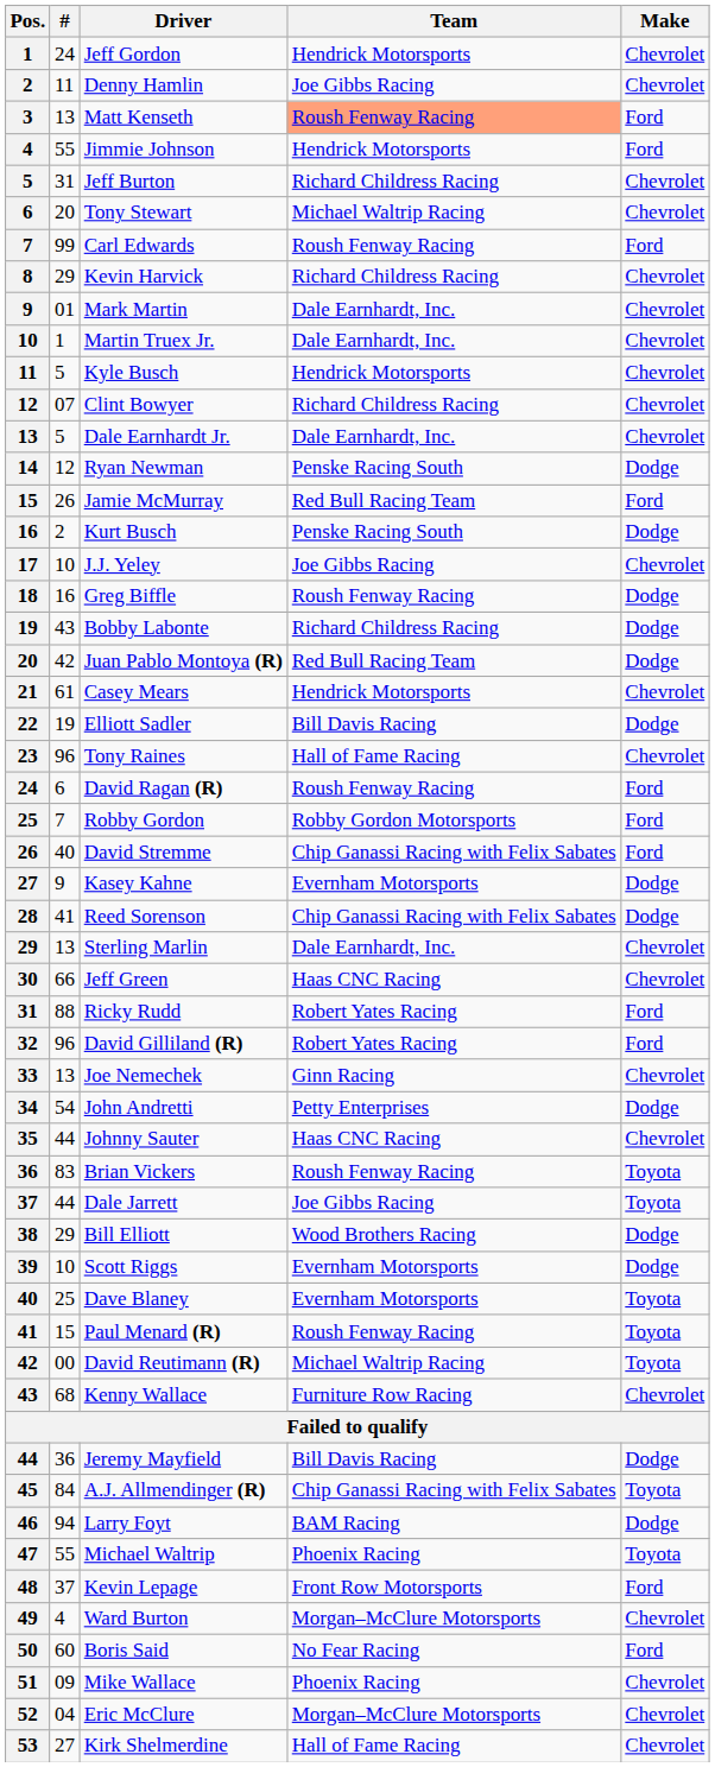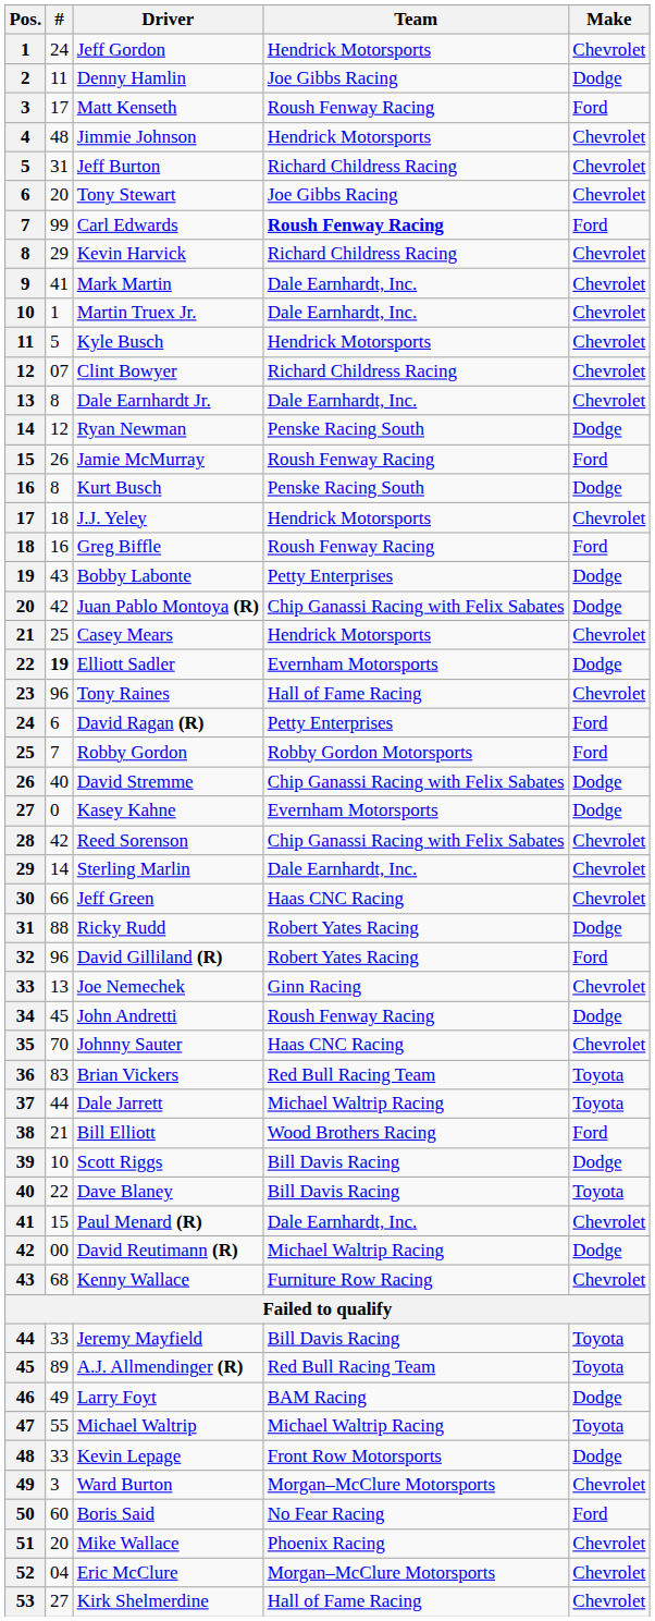 <table class="wikitable">
 <tr>
 <th>Pos.</th>
 <th>#</th>
 <th>Driver</th>
 <th>Team</th>
 <th>Make</th>
 </tr>
 <tr>
 <th>1</th>
 <td>24</td>
 <td><a href='#'>Jeff Gordon</a></td>
 <td><a href='#'>Hendrick Motorsports</a></td>
 <td><a href='#'>Chevrolet</a></td>
 </tr>
 <tr>
 <th>2</th>
 <td>11</td>
 <td><a href='#'>Denny Hamlin</a></td>
 <td><a href='#'>Joe Gibbs Racing</a></td>
-<td><a href='#'>Chevrolet</a></td>
+<td><a href='#'>Dodge</a></td>
 </tr>
 <tr>
 <th>3</th>
-<td>13</td>
+<td>17</td>
 <td><a href='#'>Matt Kenseth</a></td>
-<td style="background: lightsalmon;"><a href='#'>Roush Fenway Racing</a></td>
+<td><a href='#'>Roush Fenway Racing</a></td>
 <td><a href='#'>Ford</a></td>
 </tr>
 <tr>
 <th>4</th>
-<td>55</td>
+<td>48</td>
 <td><a href='#'>Jimmie Johnson</a></td>
 <td><a href='#'>Hendrick Motorsports</a></td>
-<td><a href='#'>Ford</a></td>
+<td><a href='#'>Chevrolet</a></td>
 </tr>
 <tr>
 <th>5</th>
 <td>31</td>
 <td><a href='#'>Jeff Burton</a></td>
 <td><a href='#'>Richard Childress Racing</a></td>
 <td><a href='#'>Chevrolet</a></td>
 </tr>
 <tr>
 <th>6</th>
 <td>20</td>
 <td><a href='#'>Tony Stewart</a></td>
-<td><a href='#'>Michael Waltrip Racing</a></td>
+<td><a href='#'>Joe Gibbs Racing</a></td>
 <td><a href='#'>Chevrolet</a></td>
 </tr>
 <tr>
 <th>7</th>
 <td>99</td>
 <td><a href='#'>Carl Edwards</a></td>
-<td><a href='#'>Roush Fenway Racing</a></td>
+<td><strong><a href='#'>Roush Fenway Racing</a></strong></td>
 <td><a href='#'>Ford</a></td>
 </tr>
 <tr>
 <th>8</th>
 <td>29</td>
 <td><a href='#'>Kevin Harvick</a></td>
 <td><a href='#'>Richard Childress Racing</a></td>
 <td><a href='#'>Chevrolet</a></td>
 </tr>
 <tr>
 <th>9</th>
-<td>01</td>
+<td>41</td>
 <td><a href='#'>Mark Martin</a></td>
 <td><a href='#'>Dale Earnhardt, Inc.</a></td>
 <td><a href='#'>Chevrolet</a></td>
 </tr>
 <tr>
 <th>10</th>
 <td>1</td>
 <td><a href='#'>Martin Truex Jr.</a></td>
 <td><a href='#'>Dale Earnhardt, Inc.</a></td>
 <td><a href='#'>Chevrolet</a></td>
 </tr>
 <tr>
 <th>11</th>
 <td>5</td>
 <td><a href='#'>Kyle Busch</a></td>
 <td><a href='#'>Hendrick Motorsports</a></td>
 <td><a href='#'>Chevrolet</a></td>
 </tr>
 <tr>
 <th>12</th>
 <td>07</td>
 <td><a href='#'>Clint Bowyer</a></td>
 <td><a href='#'>Richard Childress Racing</a></td>
 <td><a href='#'>Chevrolet</a></td>
 </tr>
 <tr>
 <th>13</th>
-<td>5</td>
+<td>8</td>
 <td><a href='#'>Dale Earnhardt Jr.</a></td>
 <td><a href='#'>Dale Earnhardt, Inc.</a></td>
 <td><a href='#'>Chevrolet</a></td>
 </tr>
 <tr>
 <th>14</th>
 <td>12</td>
 <td><a href='#'>Ryan Newman</a></td>
 <td><a href='#'>Penske Racing South</a></td>
 <td><a href='#'>Dodge</a></td>
 </tr>
 <tr>
 <th>15</th>
 <td>26</td>
 <td><a href='#'>Jamie McMurray</a></td>
-<td><a href='#'>Red Bull Racing Team</a></td>
+<td><a href='#'>Roush Fenway Racing</a></td>
 <td><a href='#'>Ford</a></td>
 </tr>
 <tr>
 <th>16</th>
-<td>2</td>
+<td>8</td>
 <td><a href='#'>Kurt Busch</a></td>
 <td><a href='#'>Penske Racing South</a></td>
 <td><a href='#'>Dodge</a></td>
 </tr>
 <tr>
 <th>17</th>
-<td>10</td>
+<td>18</td>
 <td><a href='#'>J.J. Yeley</a></td>
-<td><a href='#'>Joe Gibbs Racing</a></td>
+<td><a href='#'>Hendrick Motorsports</a></td>
 <td><a href='#'>Chevrolet</a></td>
 </tr>
 <tr>
 <th>18</th>
 <td>16</td>
 <td><a href='#'>Greg Biffle</a></td>
 <td><a href='#'>Roush Fenway Racing</a></td>
-<td><a href='#'>Dodge</a></td>
+<td><a href='#'>Ford</a></td>
 </tr>
 <tr>
 <th>19</th>
 <td>43</td>
 <td><a href='#'>Bobby Labonte</a></td>
-<td><a href='#'>Richard Childress Racing</a></td>
+<td><a href='#'>Petty Enterprises</a></td>
 <td><a href='#'>Dodge</a></td>
 </tr>
 <tr>
 <th>20</th>
 <td>42</td>
 <td><a href='#'>Juan Pablo Montoya</a> <strong>(R)</strong></td>
-<td><a href='#'>Red Bull Racing Team</a></td>
+<td><a href='#'>Chip Ganassi Racing with Felix Sabates</a></td>
 <td><a href='#'>Dodge</a></td>
 </tr>
 <tr>
 <th>21</th>
-<td>61</td>
+<td>25</td>
 <td><a href='#'>Casey Mears</a></td>
 <td><a href='#'>Hendrick Motorsports</a></td>
 <td><a href='#'>Chevrolet</a></td>
 </tr>
 <tr>
 <th>22</th>
-<td>19</td>
+<td><strong>19</strong></td>
 <td><a href='#'>Elliott Sadler</a></td>
-<td><a href='#'>Bill Davis Racing</a></td>
+<td><a href='#'>Evernham Motorsports</a></td>
 <td><a href='#'>Dodge</a></td>
 </tr>
 <tr>
 <th>23</th>
 <td>96</td>
 <td><a href='#'>Tony Raines</a></td>
 <td><a href='#'>Hall of Fame Racing</a></td>
 <td><a href='#'>Chevrolet</a></td>
 </tr>
 <tr>
 <th>24</th>
 <td>6</td>
 <td><a href='#'>David Ragan</a> <strong>(R)</strong></td>
-<td><a href='#'>Roush Fenway Racing</a></td>
+<td><a href='#'>Petty Enterprises</a></td>
 <td><a href='#'>Ford</a></td>
 </tr>
 <tr>
 <th>25</th>
 <td>7</td>
 <td><a href='#'>Robby Gordon</a></td>
 <td><a href='#'>Robby Gordon Motorsports</a></td>
 <td><a href='#'>Ford</a></td>
 </tr>
 <tr>
 <th>26</th>
 <td>40</td>
 <td><a href='#'>David Stremme</a></td>
 <td><a href='#'>Chip Ganassi Racing with Felix Sabates</a></td>
-<td><a href='#'>Ford</a></td>
+<td><a href='#'>Dodge</a></td>
 </tr>
 <tr>
 <th>27</th>
-<td>9</td>
+<td>0</td>
 <td><a href='#'>Kasey Kahne</a></td>
 <td><a href='#'>Evernham Motorsports</a></td>
 <td><a href='#'>Dodge</a></td>
 </tr>
 <tr>
 <th>28</th>
-<td>41</td>
+<td>42</td>
 <td><a href='#'>Reed Sorenson</a></td>
 <td><a href='#'>Chip Ganassi Racing with Felix Sabates</a></td>
-<td><a href='#'>Dodge</a></td>
+<td><a href='#'>Chevrolet</a></td>
 </tr>
 <tr>
 <th>29</th>
-<td>13</td>
+<td>14</td>
 <td><a href='#'>Sterling Marlin</a></td>
 <td><a href='#'>Dale Earnhardt, Inc.</a></td>
 <td><a href='#'>Chevrolet</a></td>
 </tr>
 <tr>
 <th>30</th>
 <td>66</td>
 <td><a href='#'>Jeff Green</a></td>
 <td><a href='#'>Haas CNC Racing</a></td>
 <td><a href='#'>Chevrolet</a></td>
 </tr>
 <tr>
 <th>31</th>
 <td>88</td>
 <td><a href='#'>Ricky Rudd</a></td>
 <td><a href='#'>Robert Yates Racing</a></td>
-<td><a href='#'>Ford</a></td>
+<td><a href='#'>Dodge</a></td>
 </tr>
 <tr>
 <th>32</th>
 <td>96</td>
 <td><a href='#'>David Gilliland</a> <strong>(R)</strong></td>
 <td><a href='#'>Robert Yates Racing</a></td>
 <td><a href='#'>Ford</a></td>
 </tr>
 <tr>
 <th>33</th>
 <td>13</td>
 <td><a href='#'>Joe Nemechek</a></td>
 <td><a href='#'>Ginn Racing</a></td>
 <td><a href='#'>Chevrolet</a></td>
 </tr>
 <tr>
 <th>34</th>
-<td>54</td>
+<td>45</td>
 <td><a href='#'>John Andretti</a></td>
-<td><a href='#'>Petty Enterprises</a></td>
+<td><a href='#'>Roush Fenway Racing</a></td>
 <td><a href='#'>Dodge</a></td>
 </tr>
 <tr>
 <th>35</th>
-<td>44</td>
+<td>70</td>
 <td><a href='#'>Johnny Sauter</a></td>
 <td><a href='#'>Haas CNC Racing</a></td>
 <td><a href='#'>Chevrolet</a></td>
 </tr>
 <tr>
 <th>36</th>
 <td>83</td>
 <td><a href='#'>Brian Vickers</a></td>
-<td><a href='#'>Roush Fenway Racing</a></td>
+<td><a href='#'>Red Bull Racing Team</a></td>
 <td><a href='#'>Toyota</a></td>
 </tr>
 <tr>
 <th>37</th>
 <td>44</td>
 <td><a href='#'>Dale Jarrett</a></td>
-<td><a href='#'>Joe Gibbs Racing</a></td>
+<td><a href='#'>Michael Waltrip Racing</a></td>
 <td><a href='#'>Toyota</a></td>
 </tr>
 <tr>
 <th>38</th>
-<td>29</td>
+<td>21</td>
 <td><a href='#'>Bill Elliott</a></td>
 <td><a href='#'>Wood Brothers Racing</a></td>
-<td><a href='#'>Dodge</a></td>
+<td><a href='#'>Ford</a></td>
 </tr>
 <tr>
 <th>39</th>
 <td>10</td>
 <td><a href='#'>Scott Riggs</a></td>
-<td><a href='#'>Evernham Motorsports</a></td>
+<td><a href='#'>Bill Davis Racing</a></td>
 <td><a href='#'>Dodge</a></td>
 </tr>
 <tr>
 <th>40</th>
-<td>25</td>
+<td>22</td>
 <td><a href='#'>Dave Blaney</a></td>
-<td><a href='#'>Evernham Motorsports</a></td>
+<td><a href='#'>Bill Davis Racing</a></td>
 <td><a href='#'>Toyota</a></td>
 </tr>
 <tr>
 <th>41</th>
 <td>15</td>
 <td><a href='#'>Paul Menard</a> <strong>(R)</strong></td>
-<td><a href='#'>Roush Fenway Racing</a></td>
-<td><a href='#'>Toyota</a></td>
+<td><a href='#'>Dale Earnhardt, Inc.</a></td>
+<td><a href='#'>Chevrolet</a></td>
 </tr>
 <tr>
 <th>42</th>
 <td>00</td>
 <td><a href='#'>David Reutimann</a> <strong>(R)</strong></td>
 <td><a href='#'>Michael Waltrip Racing</a></td>
-<td><a href='#'>Toyota</a></td>
+<td><a href='#'>Dodge</a></td>
 </tr>
 <tr>
 <th>43</th>
 <td>68</td>
 <td><a href='#'>Kenny Wallace</a></td>
 <td><a href='#'>Furniture Row Racing</a></td>
 <td><a href='#'>Chevrolet</a></td>
 </tr>
 <tr>
 <th colspan="5">Failed to qualify</th>
 </tr>
 <tr>
 <th>44</th>
-<td>36</td>
+<td>33</td>
 <td><a href='#'>Jeremy Mayfield</a></td>
 <td><a href='#'>Bill Davis Racing</a></td>
-<td><a href='#'>Dodge</a></td>
+<td><a href='#'>Toyota</a></td>
 </tr>
 <tr>
 <th>45</th>
-<td>84</td>
+<td>89</td>
 <td><a href='#'>A.J. Allmendinger</a> <strong>(R)</strong></td>
-<td><a href='#'>Chip Ganassi Racing with Felix Sabates</a></td>
+<td><a href='#'>Red Bull Racing Team</a></td>
 <td><a href='#'>Toyota</a></td>
 </tr>
 <tr>
 <th>46</th>
-<td>94</td>
+<td>49</td>
 <td><a href='#'>Larry Foyt</a></td>
 <td><a href='#'>BAM Racing</a></td>
 <td><a href='#'>Dodge</a></td>
 </tr>
 <tr>
 <th>47</th>
 <td>55</td>
 <td><a href='#'>Michael Waltrip</a></td>
-<td><a href='#'>Phoenix Racing</a></td>
+<td><a href='#'>Michael Waltrip Racing</a></td>
 <td><a href='#'>Toyota</a></td>
 </tr>
 <tr>
 <th>48</th>
-<td>37</td>
+<td>33</td>
 <td><a href='#'>Kevin Lepage</a></td>
 <td><a href='#'>Front Row Motorsports</a></td>
-<td><a href='#'>Ford</a></td>
+<td><a href='#'>Dodge</a></td>
 </tr>
 <tr>
 <th>49</th>
-<td>4</td>
+<td>3</td>
 <td><a href='#'>Ward Burton</a></td>
 <td><a href='#'>Morgan–McClure Motorsports</a></td>
 <td><a href='#'>Chevrolet</a></td>
 </tr>
 <tr>
 <th>50</th>
 <td>60</td>
 <td><a href='#'>Boris Said</a></td>
 <td><a href='#'>No Fear Racing</a></td>
 <td><a href='#'>Ford</a></td>
 </tr>
 <tr>
 <th>51</th>
-<td>09</td>
+<td>20</td>
 <td><a href='#'>Mike Wallace</a></td>
 <td><a href='#'>Phoenix Racing</a></td>
 <td><a href='#'>Chevrolet</a></td>
 </tr>
 <tr>
 <th>52</th>
 <td>04</td>
 <td><a href='#'>Eric McClure</a></td>
 <td><a href='#'>Morgan–McClure Motorsports</a></td>
 <td><a href='#'>Chevrolet</a></td>
 </tr>
 <tr>
 <th>53</th>
 <td>27</td>
 <td><a href='#'>Kirk Shelmerdine</a></td>
 <td><a href='#'>Hall of Fame Racing</a></td>
 <td><a href='#'>Chevrolet</a></td>
 </tr>
 </table>
